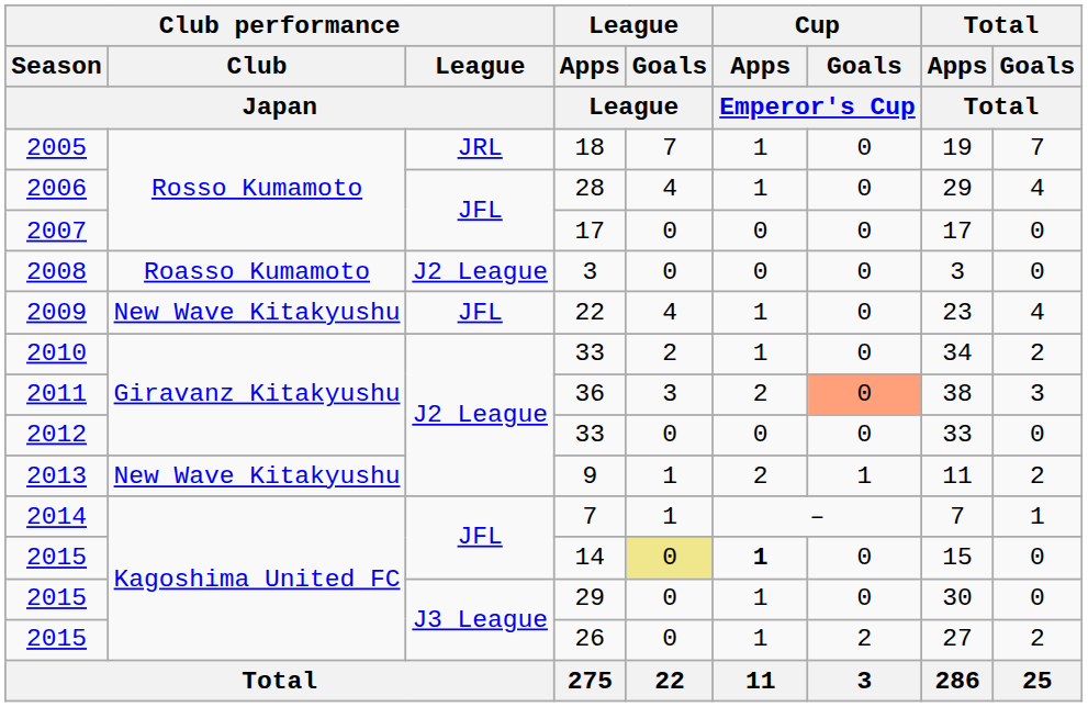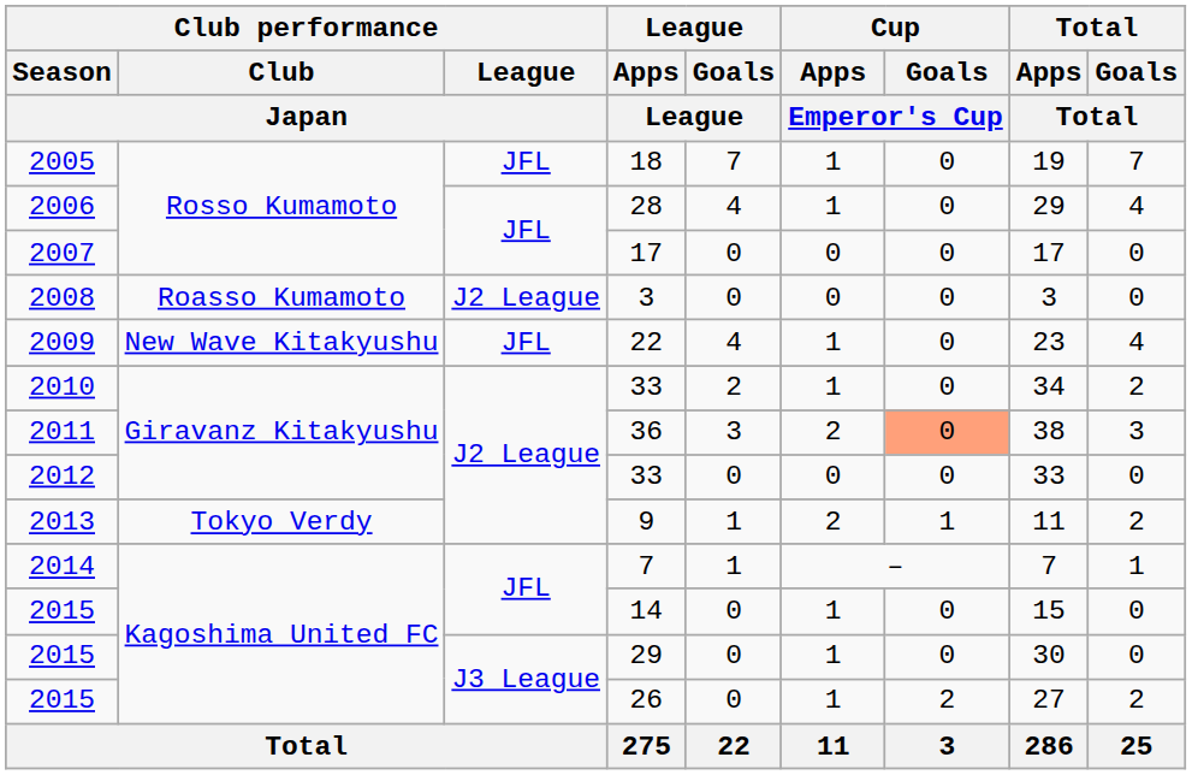 <table class="wikitable" style="text-align:center;">
 <tr>
 <th colspan=3>Club performance</th>
 <th colspan=2>League</th>
 <th colspan=2>Cup</th>
 <th colspan=2>Total</th>
 </tr>
 <tr>
 <th>Season</th>
 <th>Club</th>
 <th>League</th>
 <th>Apps</th>
 <th>Goals</th>
 <th>Apps</th>
 <th>Goals</th>
 <th>Apps</th>
 <th>Goals</th>
 </tr>
 <tr>
 <th colspan=3>Japan</th>
 <th colspan=2>League</th>
 <th colspan=2><a href='#'>Emperor's Cup</a></th>
 <th colspan=2>Total</th>
 </tr>
 <tr>
 <td><a href='#'>2005</a></td>
 <td rowspan="3"><a href='#'>Rosso Kumamoto</a></td>
-<td><a href='#'>JRL</a></td>
+<td><a href='#'>JFL</a></td>
 <td>18</td>
 <td>7</td>
 <td>1</td>
 <td>0</td>
 <td>19</td>
 <td>7</td>
 </tr>
 <tr>
 <td><a href='#'>2006</a></td>
 <td rowspan="2"><a href='#'>JFL</a></td>
 <td>28</td>
 <td>4</td>
 <td>1</td>
 <td>0</td>
 <td>29</td>
 <td>4</td>
 </tr>
 <tr>
 <td><a href='#'>2007</a></td>
 <td>17</td>
 <td>0</td>
 <td>0</td>
 <td>0</td>
 <td>17</td>
 <td>0</td>
 </tr>
 <tr>
 <td><a href='#'>2008</a></td>
 <td><a href='#'>Roasso Kumamoto</a></td>
 <td><a href='#'>J2 League</a></td>
 <td>3</td>
 <td>0</td>
 <td>0</td>
 <td>0</td>
 <td>3</td>
 <td>0</td>
 </tr>
 <tr>
 <td><a href='#'>2009</a></td>
 <td><a href='#'>New Wave Kitakyushu</a></td>
 <td><a href='#'>JFL</a></td>
 <td>22</td>
 <td>4</td>
 <td>1</td>
 <td>0</td>
 <td>23</td>
 <td>4</td>
 </tr>
 <tr>
 <td><a href='#'>2010</a></td>
 <td rowspan="3"><a href='#'>Giravanz Kitakyushu</a></td>
 <td rowspan="4"><a href='#'>J2 League</a></td>
 <td>33</td>
 <td>2</td>
 <td>1</td>
 <td>0</td>
 <td>34</td>
 <td>2</td>
 </tr>
 <tr>
 <td><a href='#'>2011</a></td>
 <td>36</td>
 <td>3</td>
 <td>2</td>
 <td style="background: lightsalmon;">0</td>
 <td>38</td>
 <td>3</td>
 </tr>
 <tr>
 <td><a href='#'>2012</a></td>
 <td>33</td>
 <td>0</td>
 <td>0</td>
 <td>0</td>
 <td>33</td>
 <td>0</td>
 </tr>
 <tr>
 <td><a href='#'>2013</a></td>
-<td><a href='#'>New Wave Kitakyushu</a></td>
+<td><a href='#'>Tokyo Verdy</a></td>
 <td>9</td>
 <td>1</td>
 <td>2</td>
 <td>1</td>
 <td>11</td>
 <td>2</td>
 </tr>
 <tr>
 <td><a href='#'>2014</a></td>
 <td rowspan="4"><a href='#'>Kagoshima United FC</a></td>
 <td rowspan="2"><a href='#'>JFL</a></td>
 <td>7</td>
 <td>1</td>
 <td colspan="2">–</td>
 <td>7</td>
 <td>1</td>
 </tr>
 <tr>
 <td><a href='#'>2015</a></td>
 <td>14</td>
-<td style="background: khaki;">0</td>
-<td><strong>1</strong></td>
+<td>0</td>
+<td>1</td>
 <td>0</td>
 <td>15</td>
 <td>0</td>
 </tr>
 <tr>
 <td><a href='#'>2015</a></td>
 <td rowspan="2"><a href='#'>J3 League</a></td>
 <td>29</td>
 <td>0</td>
 <td>1</td>
 <td>0</td>
 <td>30</td>
 <td>0</td>
 </tr>
 <tr>
 <td><a href='#'>2015</a></td>
 <td>26</td>
 <td>0</td>
 <td>1</td>
 <td>2</td>
 <td>27</td>
 <td>2</td>
 </tr>
 <tr>
 <th colspan=3>Total</th>
 <th>275</th>
 <th>22</th>
 <th>11</th>
 <th>3</th>
 <th>286</th>
 <th>25</th>
 </tr>
 </table>
